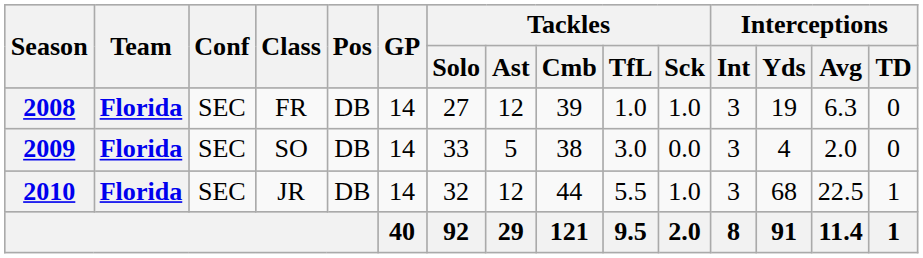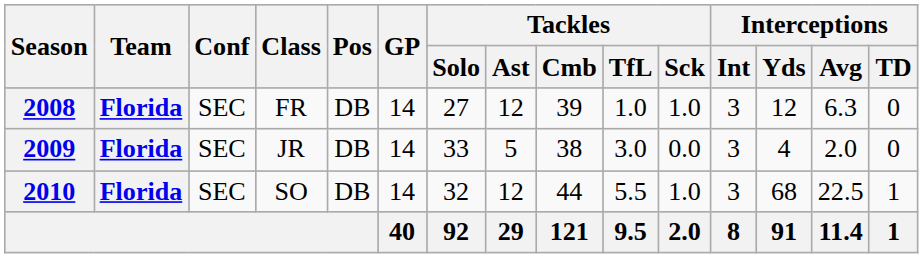 <table class="wikitable" style="text-align: center;">
 <tr>
 <th rowspan="2">Season</th>
 <th rowspan="2">Team</th>
 <th rowspan="2">Conf</th>
 <th rowspan="2">Class</th>
 <th rowspan="2">Pos</th>
 <th rowspan="2">GP</th>
 <th colspan="5">Tackles</th>
 <th colspan="4">Interceptions</th>
 </tr>
 <tr>
 <th>Solo</th>
 <th>Ast</th>
 <th>Cmb</th>
 <th>TfL</th>
 <th>Sck</th>
 <th>Int</th>
 <th>Yds</th>
 <th>Avg</th>
 <th>TD</th>
 </tr>
 <tr>
 <th><a href='#'>2008</a></th>
 <th><a href='#'>Florida</a></th>
 <td>SEC</td>
 <td>FR</td>
 <td>DB</td>
 <td>14</td>
 <td>27</td>
 <td>12</td>
 <td>39</td>
 <td>1.0</td>
 <td>1.0</td>
 <td>3</td>
-<td>19</td>
+<td>12</td>
 <td>6.3</td>
 <td>0</td>
 </tr>
 <tr>
 <th><a href='#'>2009</a></th>
 <th><a href='#'>Florida</a></th>
 <td>SEC</td>
-<td>SO</td>
+<td>JR</td>
 <td>DB</td>
 <td>14</td>
 <td>33</td>
 <td>5</td>
 <td>38</td>
 <td>3.0</td>
 <td>0.0</td>
 <td>3</td>
 <td>4</td>
 <td>2.0</td>
 <td>0</td>
 </tr>
 <tr>
 <th><a href='#'>2010</a></th>
 <th><a href='#'>Florida</a></th>
 <td>SEC</td>
-<td>JR</td>
+<td>SO</td>
 <td>DB</td>
 <td>14</td>
 <td>32</td>
 <td>12</td>
 <td>44</td>
 <td>5.5</td>
 <td>1.0</td>
 <td>3</td>
 <td>68</td>
 <td>22.5</td>
 <td>1</td>
 </tr>
 <tr>
 <th colspan="5"></th>
 <th>40</th>
 <th>92</th>
 <th>29</th>
 <th>121</th>
 <th>9.5</th>
 <th>2.0</th>
 <th>8</th>
 <th>91</th>
 <th>11.4</th>
 <th>1</th>
 </tr>
 </table>
